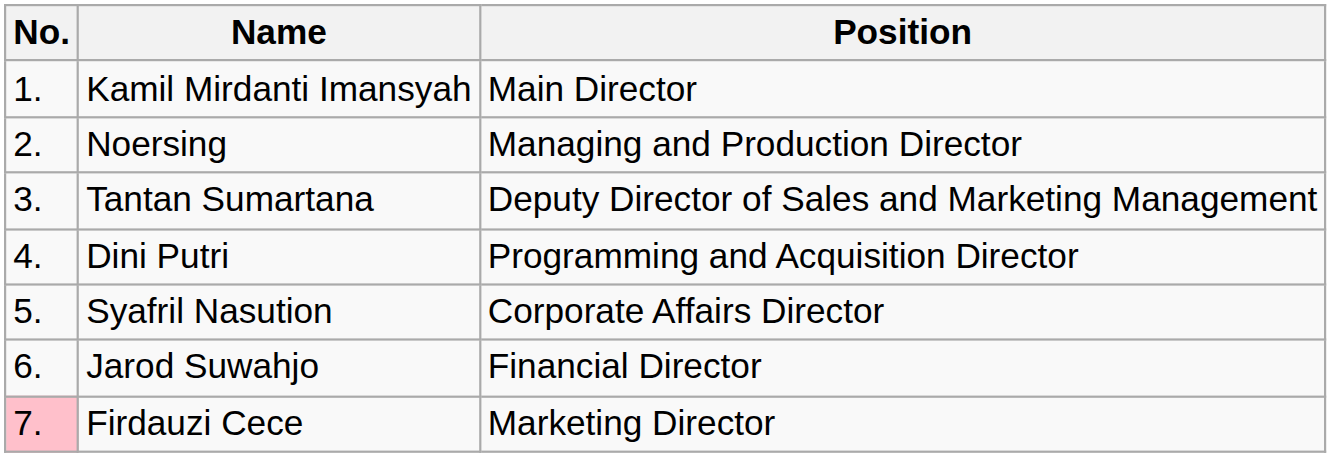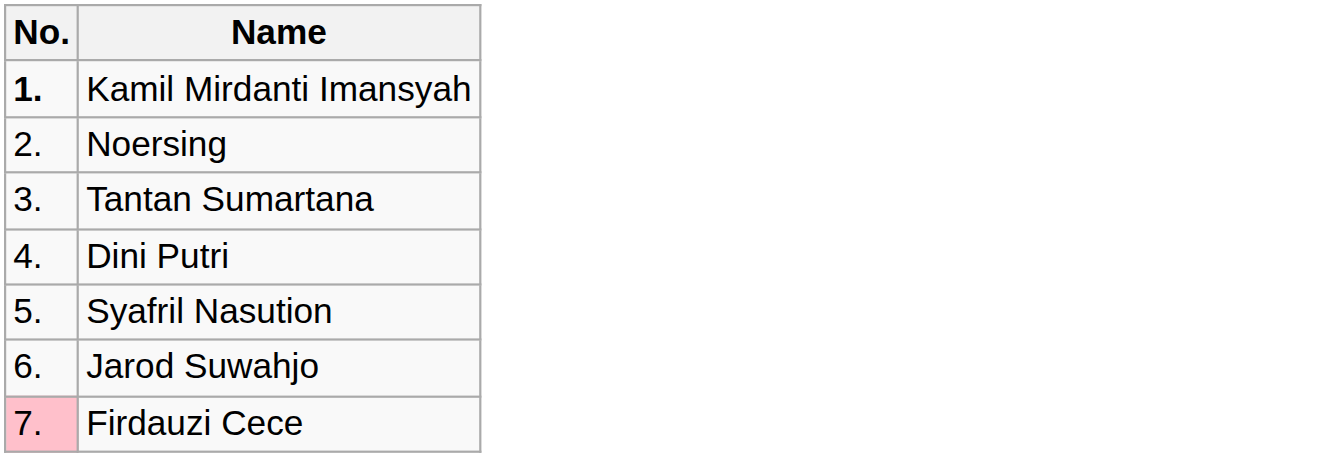 <table class="wikitable">
 <tr>
 <th>No.</th>
 <th>Name</th>
-<th>Position</th>
 </tr>
 <tr>
-<td>1.</td>
+<td><strong>1.</strong></td>
 <td>Kamil Mirdanti Imansyah</td>
-<td>Main Director</td>
 </tr>
 <tr>
 <td>2.</td>
 <td>Noersing</td>
-<td>Managing and Production Director</td>
 </tr>
 <tr>
 <td>3.</td>
 <td>Tantan Sumartana</td>
-<td>Deputy Director of Sales and Marketing Management</td>
 </tr>
 <tr>
 <td>4.</td>
 <td>Dini Putri</td>
-<td>Programming and Acquisition Director</td>
 </tr>
 <tr>
 <td>5.</td>
 <td>Syafril Nasution</td>
-<td>Corporate Affairs Director</td>
 </tr>
 <tr>
 <td>6.</td>
 <td>Jarod Suwahjo</td>
-<td>Financial Director</td>
 </tr>
 <tr>
 <td style="background: pink;">7.</td>
 <td>Firdauzi Cece</td>
-<td>Marketing Director</td>
 </tr>
 </table>
